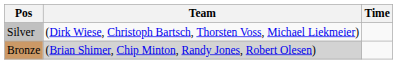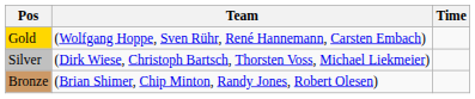 <table class="wikitable">
 <tr>
 <th>Pos</th>
 <th>Team</th>
 <th>Time</th>
+</tr>
+<tr>
+<td style="background:gold">Gold</td>
+<td> (<a href='#'>Wolfgang Hoppe</a>, <a href='#'>Sven Rühr</a>, <a href='#'>René Hannemann</a>, <a href='#'>Carsten Embach</a>)</td>
+<td></td>
 </tr>
 <tr>
 <td style="background:silver">Silver</td>
 <td> (<a href='#'>Dirk Wiese</a>, <a href='#'>Christoph Bartsch</a>, <a href='#'>Thorsten Voss</a>, <a href='#'>Michael Liekmeier</a>)</td>
 <td></td>
 </tr>
 <tr>
 <td style="background:#cc9966">Bronze</td>
-<td style="background: lightgrey;"> (<a href='#'>Brian Shimer</a>, <a href='#'>Chip Minton</a>, <a href='#'>Randy Jones</a>, <a href='#'>Robert Olesen</a>)</td>
+<td> (<a href='#'>Brian Shimer</a>, <a href='#'>Chip Minton</a>, <a href='#'>Randy Jones</a>, <a href='#'>Robert Olesen</a>)</td>
 <td></td>
 </tr>
 </table>
